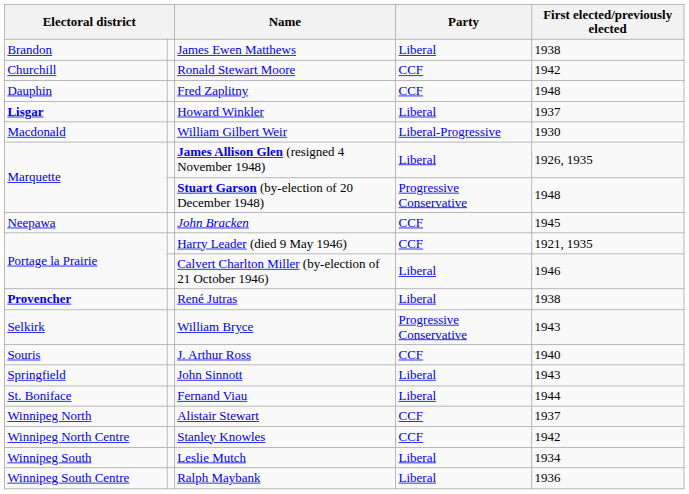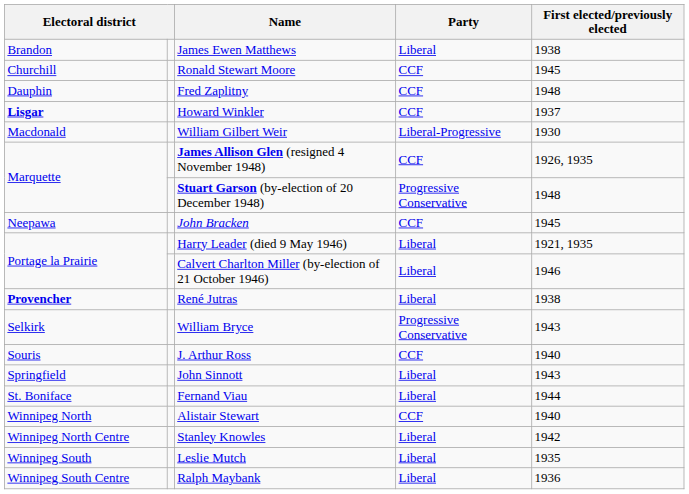 <table class="wikitable" width=95%>
 <tr>
 <th colspan=2 width=25%>Electoral district</th>
 <th>Name</th>
 <th width=20%>Party</th>
 <th>First elected/previously elected</th>
 </tr>
 <tr>
 <td width=24%><a href='#'>Brandon</a></td>
 <td></td>
 <td><a href='#'>James Ewen Matthews</a></td>
 <td><a href='#'>Liberal</a></td>
 <td>1938</td>
 </tr>
 <tr>
 <td><a href='#'>Churchill</a></td>
 <td></td>
 <td><a href='#'>Ronald Stewart Moore</a></td>
 <td><a href='#'>CCF</a></td>
-<td>1942</td>
+<td>1945</td>
 </tr>
 <tr>
 <td><a href='#'>Dauphin</a></td>
 <td></td>
 <td><a href='#'>Fred Zaplitny</a></td>
 <td><a href='#'>CCF</a></td>
 <td>1948</td>
 </tr>
 <tr>
 <td><strong><a href='#'>Lisgar</a></strong></td>
 <td></td>
 <td><a href='#'>Howard Winkler</a></td>
-<td><a href='#'>Liberal</a></td>
+<td><a href='#'>CCF</a></td>
 <td>1937</td>
 </tr>
 <tr>
 <td><a href='#'>Macdonald</a></td>
 <td></td>
 <td><a href='#'>William Gilbert Weir</a></td>
 <td><a href='#'>Liberal-Progressive</a></td>
 <td>1930</td>
 </tr>
 <tr>
 <td rowspan=2><a href='#'>Marquette</a></td>
 <td></td>
 <td><strong><a href='#'>James Allison Glen</a></strong> (resigned 4 November 1948)</td>
-<td><a href='#'>Liberal</a></td>
+<td><a href='#'>CCF</a></td>
 <td>1926, 1935</td>
 </tr>
 <tr>
 <td></td>
 <td><strong><a href='#'>Stuart Garson</a></strong> (by-election of 20 December 1948)</td>
 <td><a href='#'>Progressive Conservative</a></td>
 <td>1948</td>
 </tr>
 <tr>
 <td><a href='#'>Neepawa</a></td>
 <td></td>
 <td><em><a href='#'>John Bracken</a></em></td>
 <td><a href='#'>CCF</a></td>
 <td>1945</td>
 </tr>
 <tr>
 <td rowspan=2><a href='#'>Portage la Prairie</a></td>
 <td></td>
 <td><a href='#'>Harry Leader</a> (died 9 May 1946)</td>
-<td><a href='#'>CCF</a></td>
+<td><a href='#'>Liberal</a></td>
 <td>1921, 1935</td>
 </tr>
 <tr>
 <td></td>
 <td><a href='#'>Calvert Charlton Miller</a> (by-election of 21 October 1946)</td>
 <td><a href='#'>Liberal</a></td>
 <td>1946</td>
 </tr>
 <tr>
 <td><strong><a href='#'>Provencher</a></strong></td>
 <td></td>
 <td><a href='#'>René Jutras</a></td>
 <td><a href='#'>Liberal</a></td>
 <td>1938</td>
 </tr>
 <tr>
 <td><a href='#'>Selkirk</a></td>
 <td></td>
 <td><a href='#'>William Bryce</a></td>
 <td><a href='#'>Progressive Conservative</a></td>
 <td>1943</td>
 </tr>
 <tr>
 <td><a href='#'>Souris</a></td>
 <td></td>
 <td><a href='#'>J. Arthur Ross</a></td>
 <td><a href='#'>CCF</a></td>
 <td>1940</td>
 </tr>
 <tr>
 <td><a href='#'>Springfield</a></td>
 <td></td>
 <td><a href='#'>John Sinnott</a></td>
 <td><a href='#'>Liberal</a></td>
 <td>1943</td>
 </tr>
 <tr>
 <td><a href='#'>St. Boniface</a></td>
 <td></td>
 <td><a href='#'>Fernand Viau</a></td>
 <td><a href='#'>Liberal</a></td>
 <td>1944</td>
 </tr>
 <tr>
 <td><a href='#'>Winnipeg North</a></td>
 <td></td>
 <td><a href='#'>Alistair Stewart</a></td>
 <td><a href='#'>CCF</a></td>
-<td>1937</td>
+<td>1940</td>
 </tr>
 <tr>
 <td><a href='#'>Winnipeg North Centre</a></td>
 <td></td>
 <td><a href='#'>Stanley Knowles</a></td>
-<td><a href='#'>CCF</a></td>
+<td><a href='#'>Liberal</a></td>
 <td>1942</td>
 </tr>
 <tr>
 <td><a href='#'>Winnipeg South</a></td>
 <td></td>
 <td><a href='#'>Leslie Mutch</a> </td>
 <td><a href='#'>Liberal</a></td>
-<td>1934</td>
+<td>1935</td>
 </tr>
 <tr>
 <td><a href='#'>Winnipeg South Centre</a></td>
 <td></td>
 <td><a href='#'>Ralph Maybank</a> </td>
 <td><a href='#'>Liberal</a></td>
 <td>1936</td>
 </tr>
 </table>
